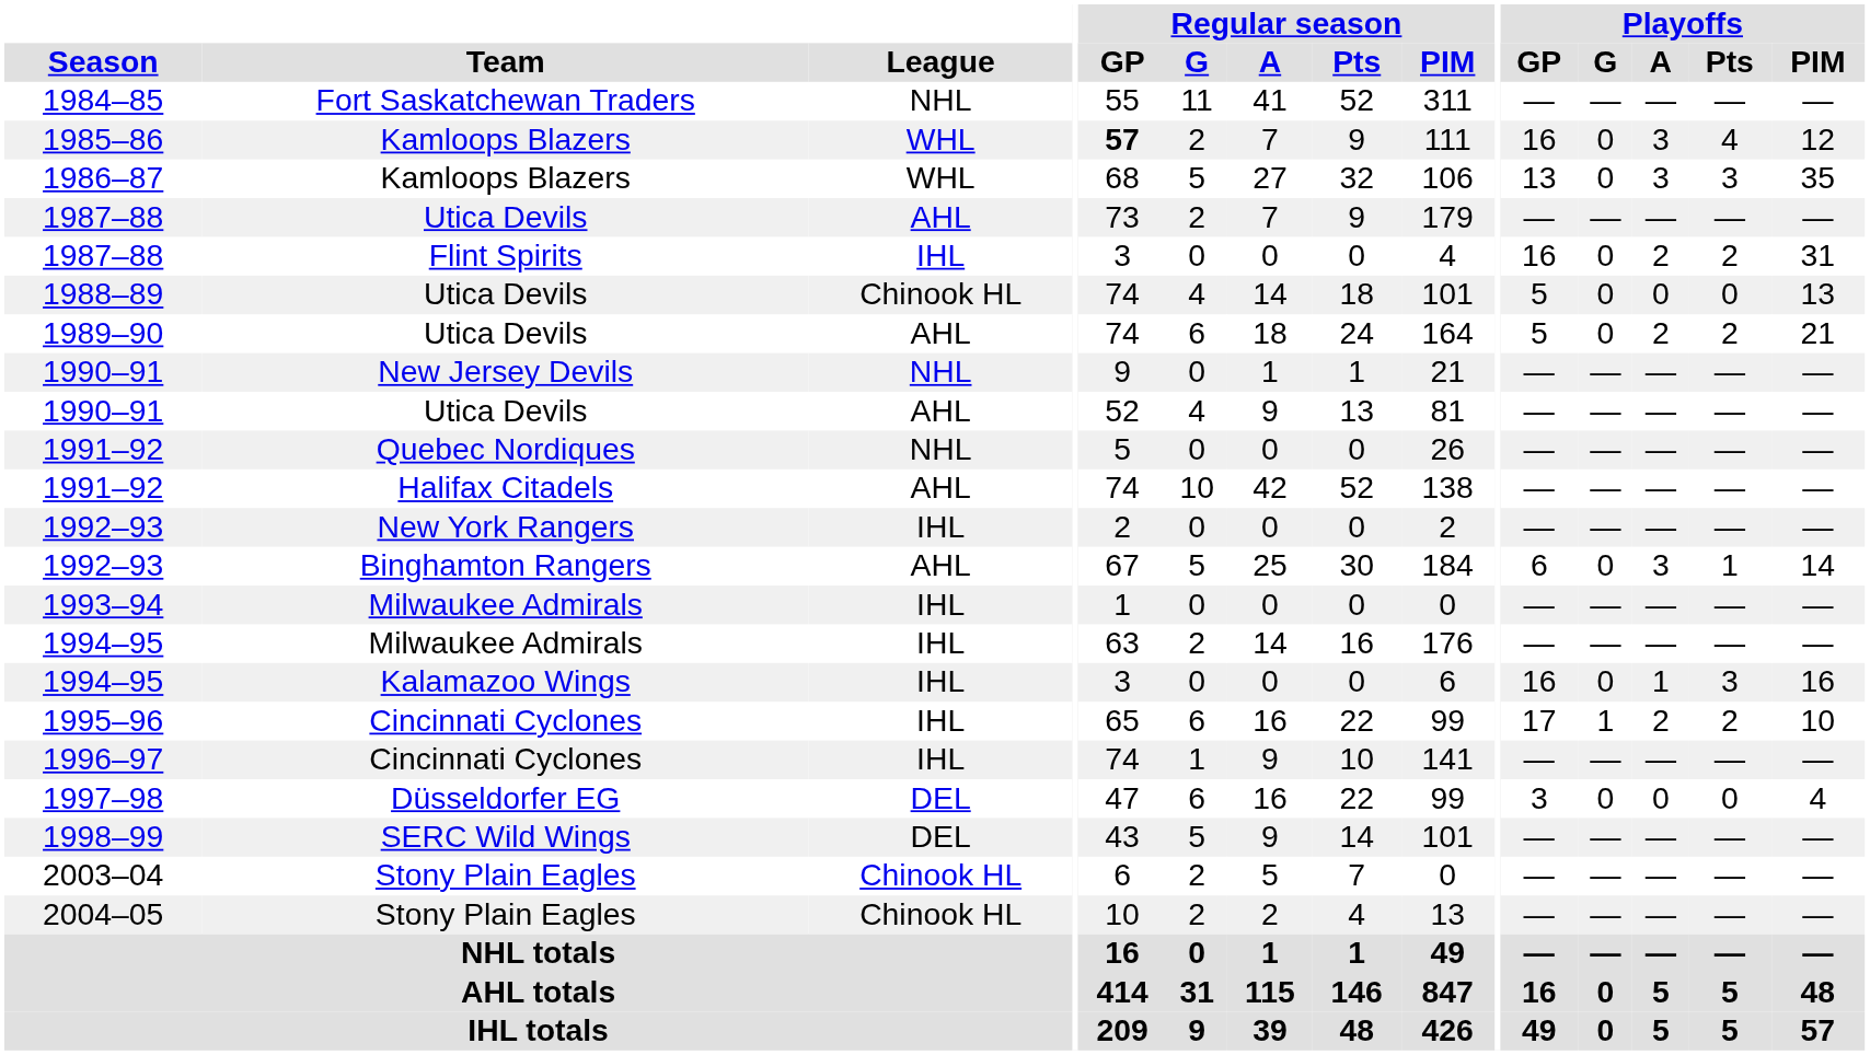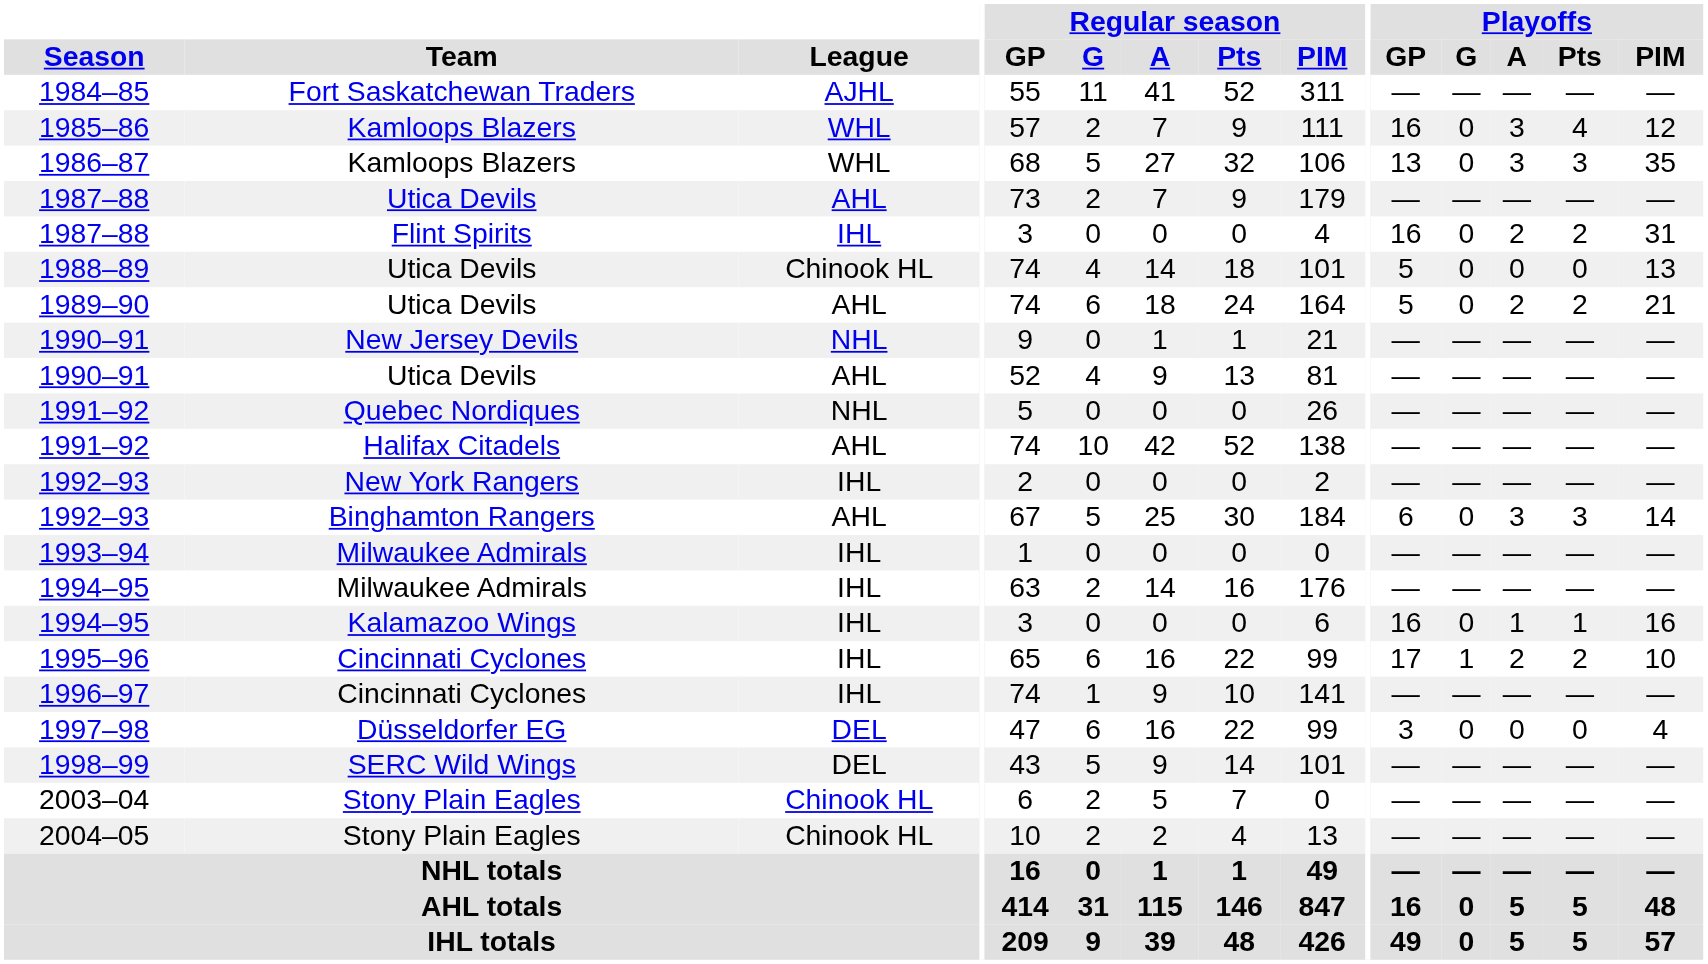 <table border="0" cellpadding="1" cellspacing="0" style="text-align:center; width:60em">
 <tr bgcolor="#e0e0e0">
 <th colspan="3" bgcolor="#ffffff"></th>
 <th rowspan="100" bgcolor="#ffffff"></th>
 <th colspan="5"><a href='#'>Regular season</a></th>
 <th rowspan="100" bgcolor="#ffffff"></th>
 <th colspan="5"><a href='#'>Playoffs</a></th>
 </tr>
 <tr bgcolor="#e0e0e0">
 <th><a href='#'>Season</a></th>
 <th>Team</th>
 <th>League</th>
 <th>GP</th>
 <th><a href='#'>G</a></th>
 <th><a href='#'>A</a></th>
 <th><a href='#'>Pts</a></th>
 <th><a href='#'>PIM</a></th>
 <th>GP</th>
 <th>G</th>
 <th>A</th>
 <th>Pts</th>
 <th>PIM</th>
 </tr>
 <tr>
 <td><a href='#'>1984–85</a></td>
 <td><a href='#'>Fort Saskatchewan Traders</a></td>
-<td>NHL</td>
+<td><a href='#'>AJHL</a></td>
 <td>55</td>
 <td>11</td>
 <td>41</td>
 <td>52</td>
 <td>311</td>
 <td>—</td>
 <td>—</td>
 <td>—</td>
 <td>—</td>
 <td>—</td>
 </tr>
 <tr bgcolor="#f0f0f0">
 <td><a href='#'>1985–86</a></td>
 <td><a href='#'>Kamloops Blazers</a></td>
 <td><a href='#'>WHL</a></td>
-<td><strong>57</strong></td>
+<td>57</td>
 <td>2</td>
 <td>7</td>
 <td>9</td>
 <td>111</td>
 <td>16</td>
 <td>0</td>
 <td>3</td>
 <td>4</td>
 <td>12</td>
 </tr>
 <tr>
 <td><a href='#'>1986–87</a></td>
 <td>Kamloops Blazers</td>
 <td>WHL</td>
 <td>68</td>
 <td>5</td>
 <td>27</td>
 <td>32</td>
 <td>106</td>
 <td>13</td>
 <td>0</td>
 <td>3</td>
 <td>3</td>
 <td>35</td>
 </tr>
 <tr bgcolor="#f0f0f0">
 <td><a href='#'>1987–88</a></td>
 <td><a href='#'>Utica Devils</a></td>
 <td><a href='#'>AHL</a></td>
 <td>73</td>
 <td>2</td>
 <td>7</td>
 <td>9</td>
 <td>179</td>
 <td>—</td>
 <td>—</td>
 <td>—</td>
 <td>—</td>
 <td>—</td>
 </tr>
 <tr>
 <td><a href='#'>1987–88</a></td>
 <td><a href='#'>Flint Spirits</a></td>
 <td><a href='#'>IHL</a></td>
 <td>3</td>
 <td>0</td>
 <td>0</td>
 <td>0</td>
 <td>4</td>
 <td>16</td>
 <td>0</td>
 <td>2</td>
 <td>2</td>
 <td>31</td>
 </tr>
 <tr bgcolor="#f0f0f0">
 <td><a href='#'>1988–89</a></td>
 <td>Utica Devils</td>
 <td>Chinook HL</td>
 <td>74</td>
 <td>4</td>
 <td>14</td>
 <td>18</td>
 <td>101</td>
 <td>5</td>
 <td>0</td>
 <td>0</td>
 <td>0</td>
 <td>13</td>
 </tr>
 <tr>
 <td><a href='#'>1989–90</a></td>
 <td>Utica Devils</td>
 <td>AHL</td>
 <td>74</td>
 <td>6</td>
 <td>18</td>
 <td>24</td>
 <td>164</td>
 <td>5</td>
 <td>0</td>
 <td>2</td>
 <td>2</td>
 <td>21</td>
 </tr>
 <tr bgcolor="#f0f0f0">
 <td><a href='#'>1990–91</a></td>
 <td><a href='#'>New Jersey Devils</a></td>
 <td><a href='#'>NHL</a></td>
 <td>9</td>
 <td>0</td>
 <td>1</td>
 <td>1</td>
 <td>21</td>
 <td>—</td>
 <td>—</td>
 <td>—</td>
 <td>—</td>
 <td>—</td>
 </tr>
 <tr>
 <td><a href='#'>1990–91</a></td>
 <td>Utica Devils</td>
 <td>AHL</td>
 <td>52</td>
 <td>4</td>
 <td>9</td>
 <td>13</td>
 <td>81</td>
 <td>—</td>
 <td>—</td>
 <td>—</td>
 <td>—</td>
 <td>—</td>
 </tr>
 <tr bgcolor="#f0f0f0">
 <td><a href='#'>1991–92</a></td>
 <td><a href='#'>Quebec Nordiques</a></td>
 <td>NHL</td>
 <td>5</td>
 <td>0</td>
 <td>0</td>
 <td>0</td>
 <td>26</td>
 <td>—</td>
 <td>—</td>
 <td>—</td>
 <td>—</td>
 <td>—</td>
 </tr>
 <tr>
 <td><a href='#'>1991–92</a></td>
 <td><a href='#'>Halifax Citadels</a></td>
 <td>AHL</td>
 <td>74</td>
 <td>10</td>
 <td>42</td>
 <td>52</td>
 <td>138</td>
 <td>—</td>
 <td>—</td>
 <td>—</td>
 <td>—</td>
 <td>—</td>
 </tr>
 <tr bgcolor="#f0f0f0">
 <td><a href='#'>1992–93</a></td>
 <td><a href='#'>New York Rangers</a></td>
 <td>IHL</td>
 <td>2</td>
 <td>0</td>
 <td>0</td>
 <td>0</td>
 <td>2</td>
 <td>—</td>
 <td>—</td>
 <td>—</td>
 <td>—</td>
 <td>—</td>
 </tr>
 <tr>
 <td><a href='#'>1992–93</a></td>
 <td><a href='#'>Binghamton Rangers</a></td>
 <td>AHL</td>
 <td>67</td>
 <td>5</td>
 <td>25</td>
 <td>30</td>
 <td>184</td>
 <td>6</td>
 <td>0</td>
 <td>3</td>
-<td>1</td>
+<td>3</td>
 <td>14</td>
 </tr>
 <tr bgcolor="#f0f0f0">
 <td><a href='#'>1993–94</a></td>
 <td><a href='#'>Milwaukee Admirals</a></td>
 <td>IHL</td>
 <td>1</td>
 <td>0</td>
 <td>0</td>
 <td>0</td>
 <td>0</td>
 <td>—</td>
 <td>—</td>
 <td>—</td>
 <td>—</td>
 <td>—</td>
 </tr>
 <tr>
 <td><a href='#'>1994–95</a></td>
 <td>Milwaukee Admirals</td>
 <td>IHL</td>
 <td>63</td>
 <td>2</td>
 <td>14</td>
 <td>16</td>
 <td>176</td>
 <td>—</td>
 <td>—</td>
 <td>—</td>
 <td>—</td>
 <td>—</td>
 </tr>
 <tr bgcolor="#f0f0f0">
 <td><a href='#'>1994–95</a></td>
 <td><a href='#'>Kalamazoo Wings</a></td>
 <td>IHL</td>
 <td>3</td>
 <td>0</td>
 <td>0</td>
 <td>0</td>
 <td>6</td>
 <td>16</td>
 <td>0</td>
 <td>1</td>
-<td>3</td>
+<td>1</td>
 <td>16</td>
 </tr>
 <tr>
 <td><a href='#'>1995–96</a></td>
 <td><a href='#'>Cincinnati Cyclones</a></td>
 <td>IHL</td>
 <td>65</td>
 <td>6</td>
 <td>16</td>
 <td>22</td>
 <td>99</td>
 <td>17</td>
 <td>1</td>
 <td>2</td>
 <td>2</td>
 <td>10</td>
 </tr>
 <tr bgcolor="#f0f0f0">
 <td><a href='#'>1996–97</a></td>
 <td>Cincinnati Cyclones</td>
 <td>IHL</td>
 <td>74</td>
 <td>1</td>
 <td>9</td>
 <td>10</td>
 <td>141</td>
 <td>—</td>
 <td>—</td>
 <td>—</td>
 <td>—</td>
 <td>—</td>
 </tr>
 <tr>
 <td><a href='#'>1997–98</a></td>
 <td><a href='#'>Düsseldorfer EG</a></td>
 <td><a href='#'>DEL</a></td>
 <td>47</td>
 <td>6</td>
 <td>16</td>
 <td>22</td>
 <td>99</td>
 <td>3</td>
 <td>0</td>
 <td>0</td>
 <td>0</td>
 <td>4</td>
 </tr>
 <tr bgcolor="#f0f0f0">
 <td><a href='#'>1998–99</a></td>
 <td><a href='#'>SERC Wild Wings</a></td>
 <td>DEL</td>
 <td>43</td>
 <td>5</td>
 <td>9</td>
 <td>14</td>
 <td>101</td>
 <td>—</td>
 <td>—</td>
 <td>—</td>
 <td>—</td>
 <td>—</td>
 </tr>
 <tr>
 <td>2003–04</td>
 <td><a href='#'>Stony Plain Eagles</a></td>
 <td><a href='#'>Chinook HL</a></td>
 <td>6</td>
 <td>2</td>
 <td>5</td>
 <td>7</td>
 <td>0</td>
 <td>—</td>
 <td>—</td>
 <td>—</td>
 <td>—</td>
 <td>—</td>
 </tr>
 <tr bgcolor="#f0f0f0">
 <td>2004–05</td>
 <td>Stony Plain Eagles</td>
 <td>Chinook HL</td>
 <td>10</td>
 <td>2</td>
 <td>2</td>
 <td>4</td>
 <td>13</td>
 <td>—</td>
 <td>—</td>
 <td>—</td>
 <td>—</td>
 <td>—</td>
 </tr>
 <tr>
 </tr>
 <tr ALIGN="center" bgcolor="#e0e0e0">
 <th colspan="3">NHL totals</th>
 <th ALIGN="center">16</th>
 <th ALIGN="center">0</th>
 <th ALIGN="center">1</th>
 <th ALIGN="center">1</th>
 <th ALIGN="center">49</th>
 <th ALIGN="center">—</th>
 <th ALIGN="center">—</th>
 <th ALIGN="center">—</th>
 <th ALIGN="center">—</th>
 <th ALIGN="center">—</th>
 </tr>
 <tr>
 </tr>
 <tr ALIGN="center" bgcolor="#e0e0e0">
 <th colspan="3">AHL totals</th>
 <th ALIGN="center">414</th>
 <th ALIGN="center">31</th>
 <th ALIGN="center">115</th>
 <th ALIGN="center">146</th>
 <th ALIGN="center">847</th>
 <th ALIGN="center">16</th>
 <th ALIGN="center">0</th>
 <th ALIGN="center">5</th>
 <th ALIGN="center">5</th>
 <th ALIGN="center">48</th>
 </tr>
 <tr>
 </tr>
 <tr ALIGN="center" bgcolor="#e0e0e0">
 <th colspan="3">IHL totals</th>
 <th ALIGN="center">209</th>
 <th ALIGN="center">9</th>
 <th ALIGN="center">39</th>
 <th ALIGN="center">48</th>
 <th ALIGN="center">426</th>
 <th ALIGN="center">49</th>
 <th ALIGN="center">0</th>
 <th ALIGN="center">5</th>
 <th ALIGN="center">5</th>
 <th ALIGN="center">57</th>
 </tr>
 </table>
